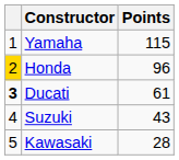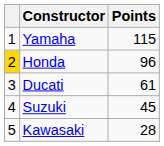 <table class="wikitable" style="font-size: 95%;">
 <tr>
 <th></th>
 <th>Constructor</th>
 <th>Points</th>
 </tr>
 <tr>
 <td align=center>1</td>
 <td> <a href='#'>Yamaha</a></td>
 <td align=right>115</td>
 </tr>
 <tr>
 <td align=center style="background: gold;">2</td>
 <td> <a href='#'>Honda</a></td>
 <td align=right>96</td>
 </tr>
 <tr>
-<td align=center><strong>3</strong></td>
+<td align=center>3</td>
 <td> <a href='#'>Ducati</a></td>
 <td align=right>61</td>
 </tr>
 <tr>
 <td align=center>4</td>
 <td> <a href='#'>Suzuki</a></td>
-<td align=right>43</td>
+<td align=right>45</td>
 </tr>
 <tr>
 <td align=center>5</td>
 <td> <a href='#'>Kawasaki</a></td>
 <td align=right>28</td>
 </tr>
 </table>
